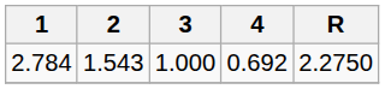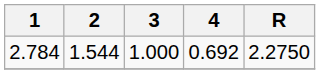 <table class=wikitable |>
 <tr>
 <th>1</th>
 <th>2</th>
 <th>3</th>
 <th>4</th>
 <th>R</th>
 </tr>
 <tr>
 <td>2.784</td>
-<td>1.543</td>
+<td>1.544</td>
 <td>1.000</td>
 <td>0.692</td>
 <td>2.2750</td>
 </tr>
 <tr>
 </tr>
 </table>
